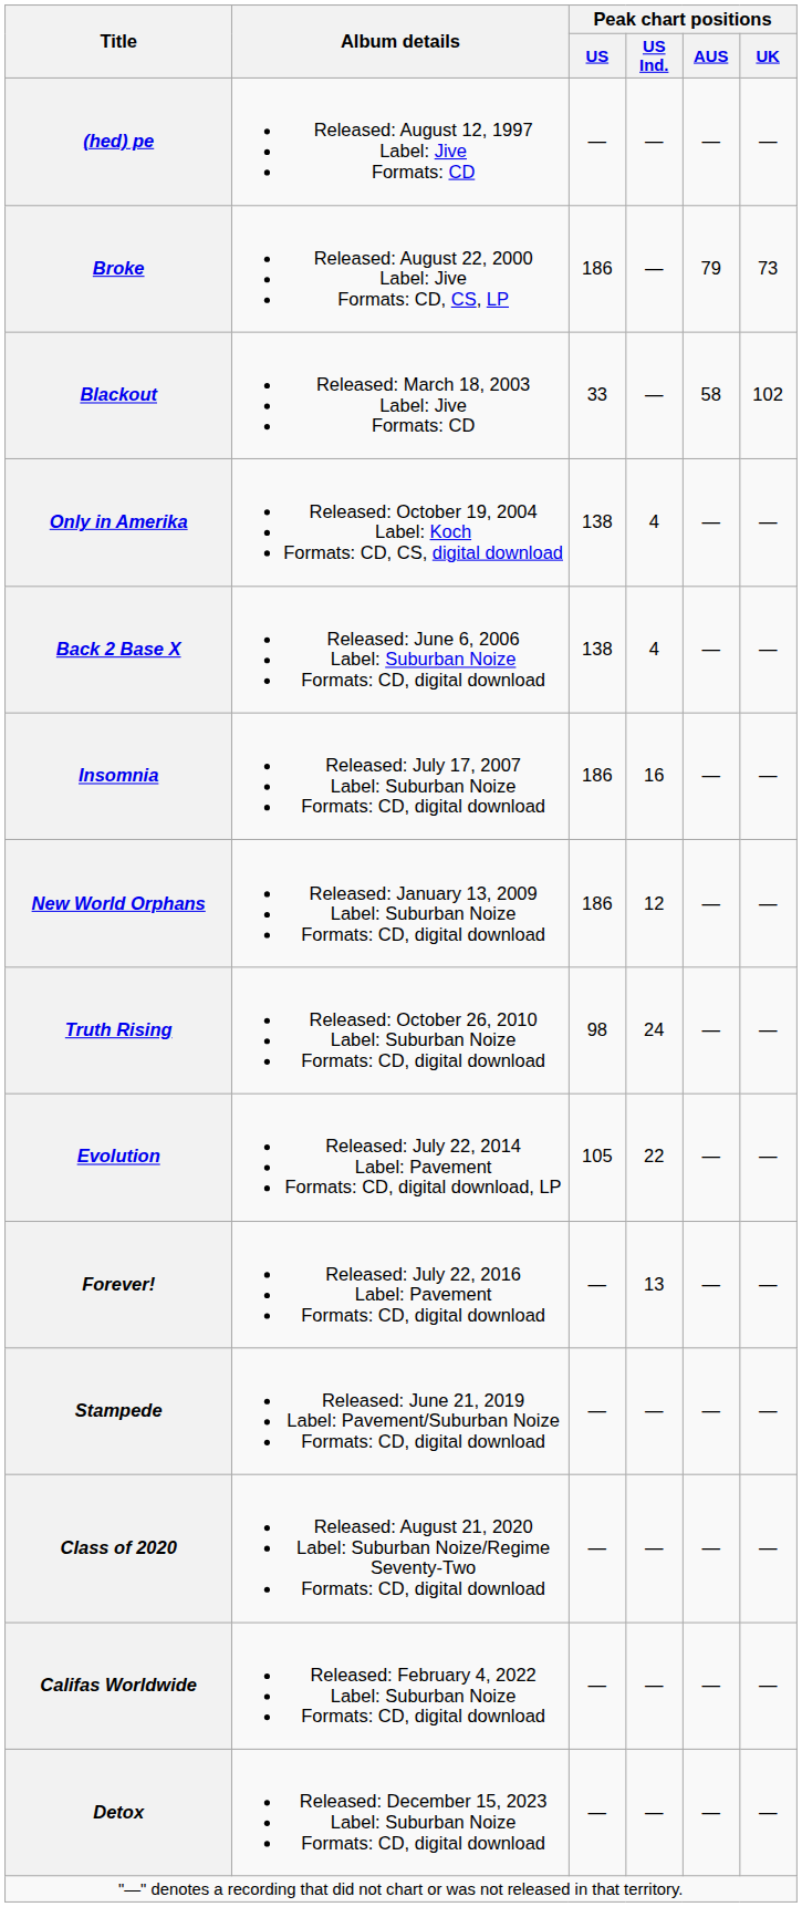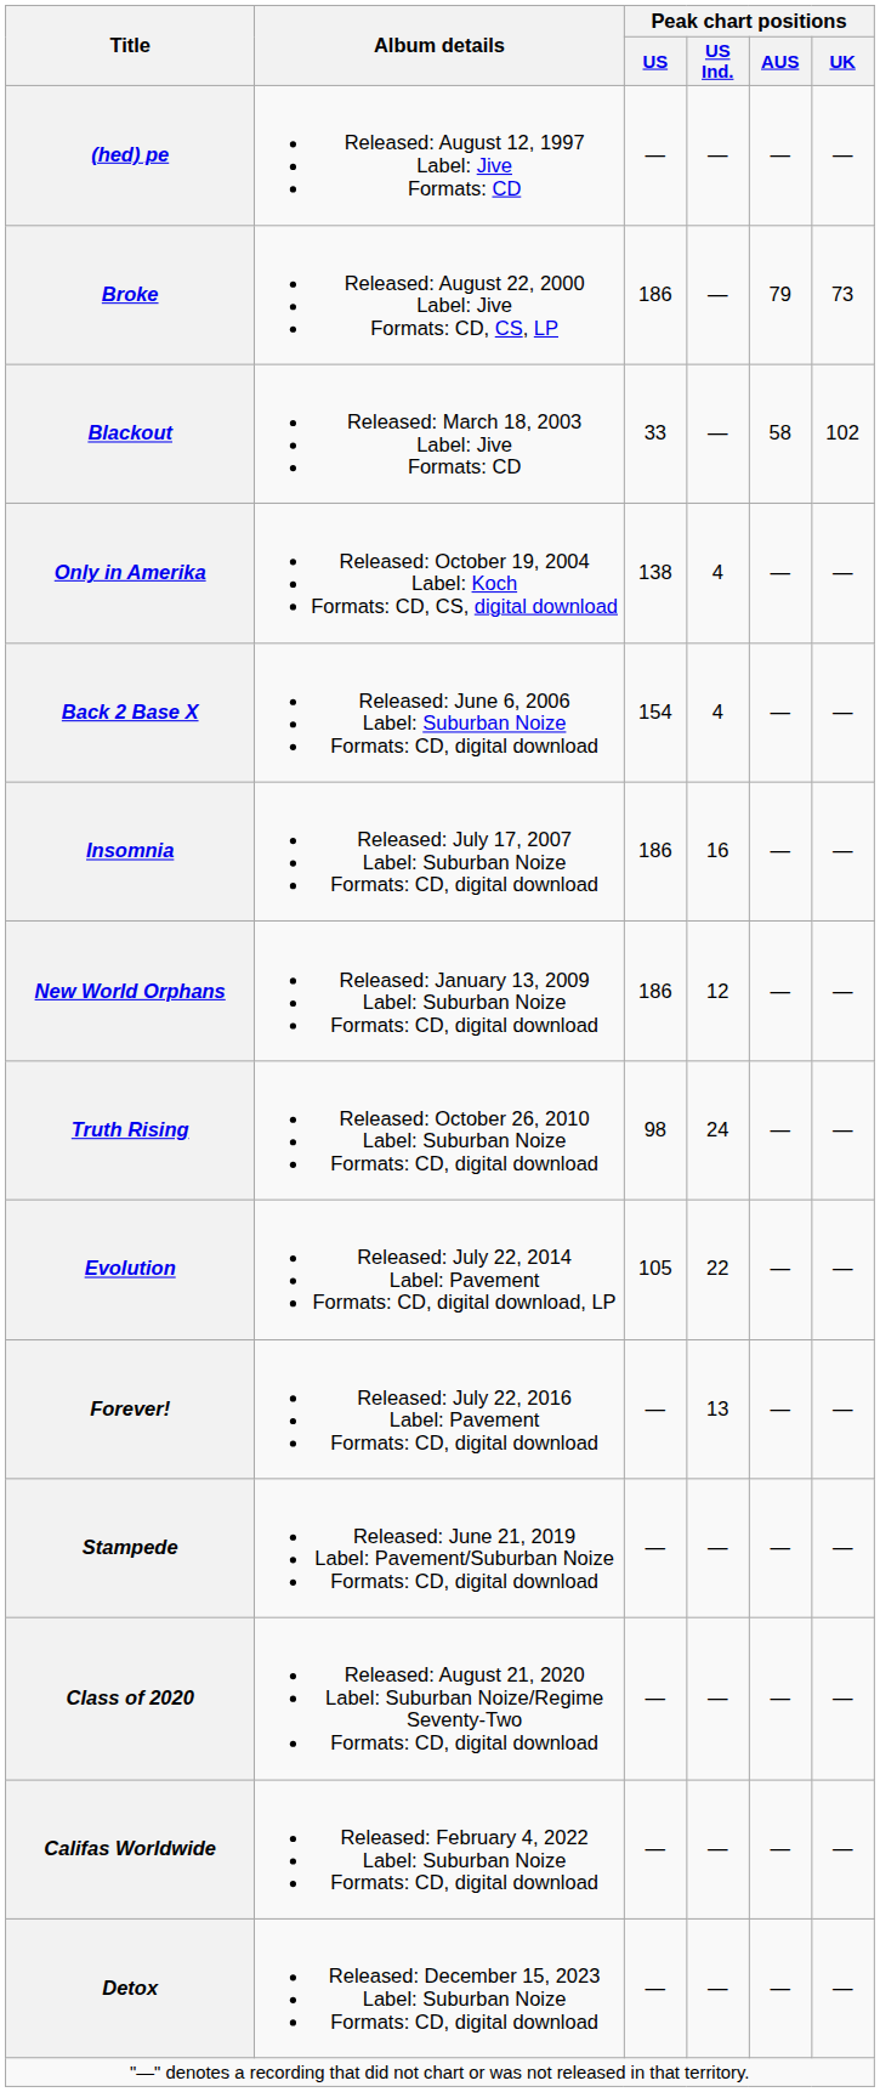 <table class="wikitable plainrowheaders" style="text-align:center;">
 <tr>
 <th scope="col" rowspan="2" style="width:12em;">Title</th>
 <th scope="col" rowspan="2" style="width:18em;">Album details</th>
 <th scope="col" colspan="4">Peak chart positions</th>
 </tr>
 <tr>
 <th scope="col" style="width:3em;font-size:90%;"><a href='#'>US</a><br></th>
 <th scope="col" style="width:3em;font-size:90%;"><a href='#'>US<br>Ind.</a><br></th>
 <th scope="col" style="width:3em;font-size:90%;"><a href='#'>AUS</a><br></th>
 <th scope="col" style="width:3em;font-size:90%;"><a href='#'>UK</a><br></th>
 </tr>
 <tr>
 <th scope="row"><em><a href='#'>(hed) pe</a></em></th>
 <td><br><ul><li>Released: August 12, 1997</li><li>Label: <a href='#'>Jive</a></li><li>Formats: <a href='#'>CD</a></li></ul></td>
 <td>—</td>
 <td>—</td>
 <td>—</td>
 <td>—</td>
 </tr>
 <tr>
 <th scope="row"><em><a href='#'>Broke</a></em></th>
 <td><br><ul><li>Released: August 22, 2000</li><li>Label: Jive</li><li>Formats: CD, <a href='#'>CS</a>, <a href='#'>LP</a></li></ul></td>
 <td>186</td>
 <td>—</td>
 <td>79</td>
 <td>73</td>
 </tr>
 <tr>
 <th scope="row"><em><a href='#'>Blackout</a></em></th>
 <td><br><ul><li>Released: March 18, 2003</li><li>Label: Jive</li><li>Formats: CD</li></ul></td>
 <td>33</td>
 <td>—</td>
 <td>58</td>
 <td>102</td>
 </tr>
 <tr>
 <th scope="row"><em><a href='#'>Only in Amerika</a></em></th>
 <td><br><ul><li>Released: October 19, 2004</li><li>Label: <a href='#'>Koch</a></li><li>Formats: CD, CS, <a href='#'>digital download</a></li></ul></td>
 <td>138</td>
 <td>4</td>
 <td>—</td>
 <td>—</td>
 </tr>
 <tr>
 <th scope="row"><em><a href='#'>Back 2 Base X</a></em></th>
 <td><br><ul><li>Released: June 6, 2006</li><li>Label: <a href='#'>Suburban Noize</a></li><li>Formats: CD, digital download</li></ul></td>
-<td>138</td>
+<td>154</td>
 <td>4</td>
 <td>—</td>
 <td>—</td>
 </tr>
 <tr>
 <th scope="row"><em><a href='#'>Insomnia</a></em></th>
 <td><br><ul><li>Released: July 17, 2007</li><li>Label: Suburban Noize</li><li>Formats: CD, digital download</li></ul></td>
 <td>186</td>
 <td>16</td>
 <td>—</td>
 <td>—</td>
 </tr>
 <tr>
 <th scope="row"><em><a href='#'>New World Orphans</a></em></th>
 <td><br><ul><li>Released: January 13, 2009</li><li>Label: Suburban Noize</li><li>Formats: CD, digital download</li></ul></td>
 <td>186</td>
 <td>12</td>
 <td>—</td>
 <td>—</td>
 </tr>
 <tr>
 <th scope="row"><em><a href='#'>Truth Rising</a></em></th>
 <td><br><ul><li>Released: October 26, 2010</li><li>Label: Suburban Noize</li><li>Formats: CD, digital download</li></ul></td>
 <td>98</td>
 <td>24</td>
 <td>—</td>
 <td>—</td>
 </tr>
 <tr>
 <th scope="row"><em><a href='#'>Evolution</a></em></th>
 <td><br><ul><li>Released: July 22, 2014</li><li>Label: Pavement</li><li>Formats: CD, digital download, LP</li></ul></td>
 <td>105</td>
 <td>22</td>
 <td>—</td>
 <td>—</td>
 </tr>
 <tr>
 <th scope="row"><em>Forever!</em></th>
 <td><br><ul><li>Released: July 22, 2016</li><li>Label: Pavement</li><li>Formats: CD, digital download</li></ul></td>
 <td>—</td>
 <td>13</td>
 <td>—</td>
 <td>—</td>
 </tr>
 <tr>
 <th scope="row"><em>Stampede</em></th>
 <td><br><ul><li>Released: June 21, 2019</li><li>Label: Pavement/Suburban Noize</li><li>Formats: CD, digital download</li></ul></td>
 <td>—</td>
 <td>—</td>
 <td>—</td>
 <td>—</td>
 </tr>
 <tr>
 <th scope="row"><em>Class of 2020</em></th>
 <td><br><ul><li>Released: August 21, 2020</li><li>Label: Suburban Noize/Regime Seventy-Two</li><li>Formats: CD, digital download</li></ul></td>
 <td>—</td>
 <td>—</td>
 <td>—</td>
 <td>—</td>
 </tr>
 <tr>
 <th scope="row"><em>Califas Worldwide</em></th>
 <td><br><ul><li>Released: February 4, 2022</li><li>Label: Suburban Noize</li><li>Formats: CD, digital download</li></ul></td>
 <td>—</td>
 <td>—</td>
 <td>—</td>
 <td>—</td>
 </tr>
 <tr>
 <th scope="row"><em>Detox</em></th>
 <td><br><ul><li>Released: December 15, 2023</li><li>Label: Suburban Noize</li><li>Formats: CD, digital download</li></ul></td>
 <td>—</td>
 <td>—</td>
 <td>—</td>
 <td>—</td>
 </tr>
 <tr>
 <td colspan="8" style="font-size:90%">"—" denotes a recording that did not chart or was not released in that territory.</td>
 </tr>
 </table>
